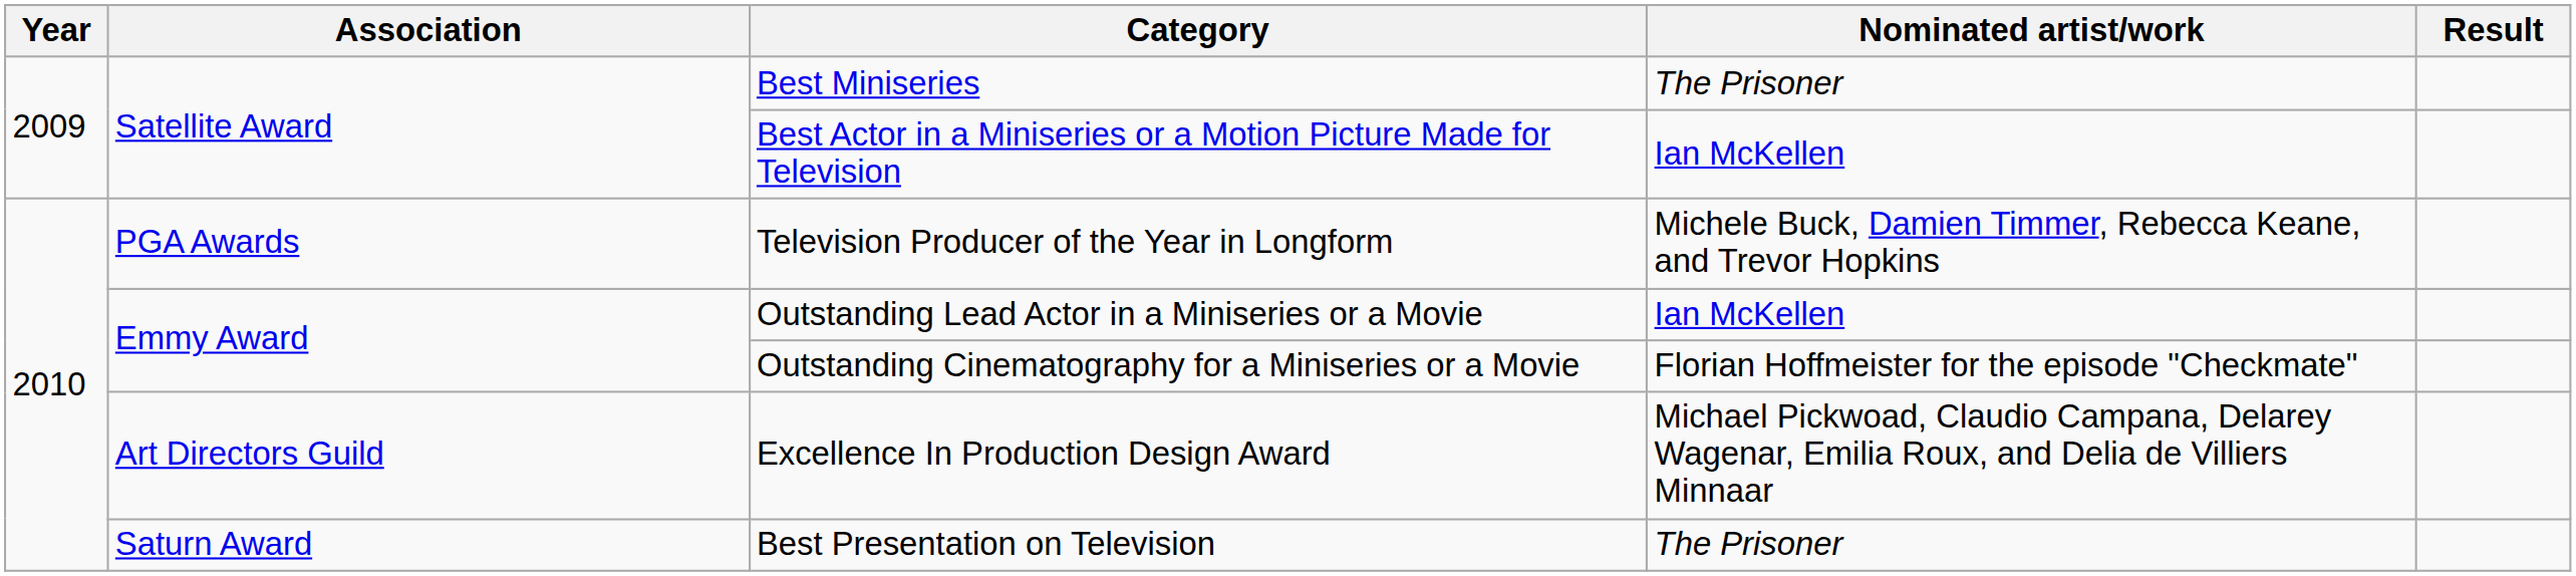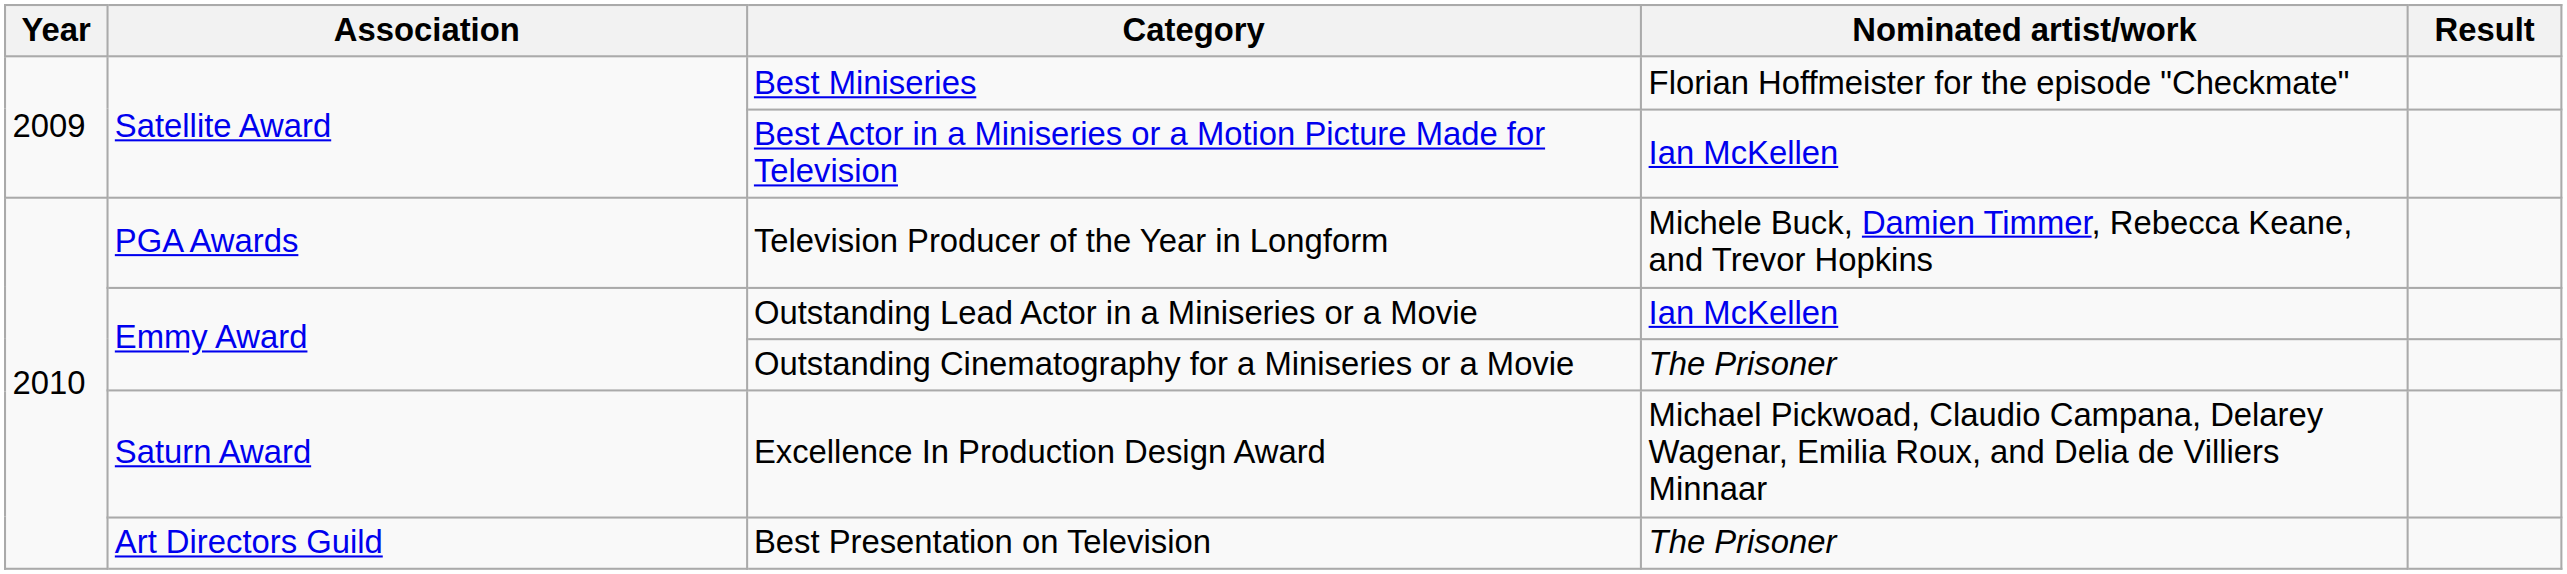 <table class="wikitable">
 <tr>
 <th style="width:04%;">Year</th>
 <th style="width:25%;">Association</th>
 <th style="width:35%;">Category</th>
 <th style="width:30%;">Nominated artist/work</th>
 <th style="width:10%;">Result</th>
 </tr>
 <tr>
 <td rowspan=2>2009</td>
 <td rowspan=2><a href='#'>Satellite Award</a></td>
 <td><a href='#'>Best Miniseries</a></td>
-<td><em>The Prisoner</em></td>
+<td>Florian Hoffmeister for the episode "Checkmate"</td>
 <td></td>
 </tr>
 <tr>
 <td><a href='#'>Best Actor in a Miniseries or a Motion Picture Made for Television</a></td>
 <td><a href='#'>Ian McKellen</a></td>
 <td></td>
 </tr>
 <tr>
 <td rowspan=7>2010</td>
 <td><a href='#'>PGA Awards</a></td>
 <td>Television Producer of the Year in Longform</td>
 <td>Michele Buck, <a href='#'>Damien Timmer</a>, Rebecca Keane, and Trevor Hopkins</td>
 <td></td>
 </tr>
 <tr>
 <td rowspan=2><a href='#'>Emmy Award</a></td>
 <td>Outstanding Lead Actor in a Miniseries or a Movie</td>
 <td><a href='#'>Ian McKellen</a></td>
 <td></td>
 </tr>
 <tr>
 <td>Outstanding Cinematography for a Miniseries or a Movie</td>
-<td>Florian Hoffmeister for the episode "Checkmate"</td>
+<td><em>The Prisoner</em></td>
 <td></td>
 </tr>
 <tr>
-<td><a href='#'>Art Directors Guild</a></td>
+<td><a href='#'>Saturn Award</a></td>
 <td>Excellence In Production Design Award</td>
 <td>Michael Pickwoad, Claudio Campana, Delarey Wagenar, Emilia Roux, and Delia de Villiers Minnaar</td>
 <td></td>
 </tr>
 <tr>
-<td><a href='#'>Saturn Award</a></td>
+<td><a href='#'>Art Directors Guild</a></td>
 <td>Best Presentation on Television</td>
 <td><em>The Prisoner</em></td>
 <td></td>
 </tr>
 </table>
